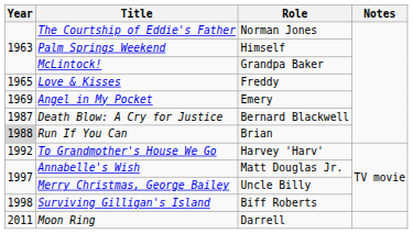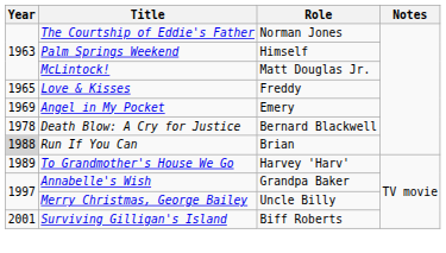 <table class="wikitable sortable">
 <tr>
 <th>Year</th>
 <th>Title</th>
 <th>Role</th>
 <th>Notes</th>
 </tr>
 <tr>
 <td rowspan="3">1963</td>
 <td><em><a href='#'>The Courtship of Eddie's Father</a></em></td>
 <td>Norman Jones</td>
 <td rowspan="7"></td>
 </tr>
 <tr>
 <td><em><a href='#'>Palm Springs Weekend</a></em></td>
 <td>Himself</td>
 </tr>
 <tr>
 <td><em><a href='#'>McLintock!</a></em></td>
-<td>Grandpa Baker</td>
+<td>Matt Douglas Jr.</td>
 </tr>
 <tr>
 <td>1965</td>
 <td><em><a href='#'>Love & Kisses</a></em></td>
 <td>Freddy</td>
 </tr>
 <tr>
 <td>1969</td>
 <td><em><a href='#'>Angel in My Pocket</a></em></td>
 <td>Emery</td>
 </tr>
 <tr>
-<td>1987</td>
+<td>1978</td>
 <td><em>Death Blow: A Cry for Justice</em></td>
 <td>Bernard Blackwell</td>
 </tr>
 <tr>
 <td style="background: lightgrey;">1988</td>
 <td><em>Run If You Can</em></td>
 <td>Brian</td>
 </tr>
 <tr>
-<td>1992</td>
+<td>1989</td>
 <td><em><a href='#'>To Grandmother's House We Go</a></em></td>
 <td>Harvey 'Harv'</td>
 <td rowspan="4">TV movie</td>
 </tr>
 <tr>
 <td rowspan="2">1997</td>
 <td><em><a href='#'>Annabelle's Wish</a></em></td>
-<td>Matt Douglas Jr.</td>
+<td>Grandpa Baker</td>
 </tr>
 <tr>
 <td><em><a href='#'>Merry Christmas, George Bailey</a></em></td>
 <td>Uncle Billy</td>
 </tr>
 <tr>
-<td>1998</td>
+<td>2001</td>
 <td><em><a href='#'>Surviving Gilligan's Island</a></em></td>
 <td>Biff Roberts</td>
 </tr>
-<tr>
-<td>2011</td>
-<td><em>Moon Ring</em></td>
-<td>Darrell</td>
-<td></td>
-</tr>
 </table>
